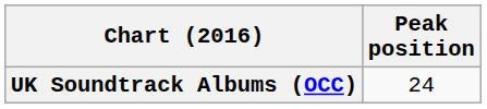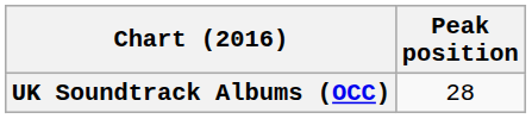 <table class="wikitable sortable plainrowheaders" style="text-align:center">
 <tr>
 <th scope="col">Chart (2016)</th>
 <th scope="col">Peak<br>position</th>
 </tr>
 <tr>
 <th scope="row">UK Soundtrack Albums (<a href='#'>OCC</a>)</th>
-<td>24</td>
+<td>28</td>
 </tr>
 </table>
